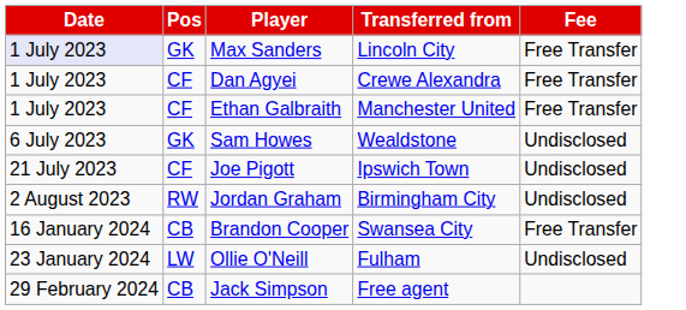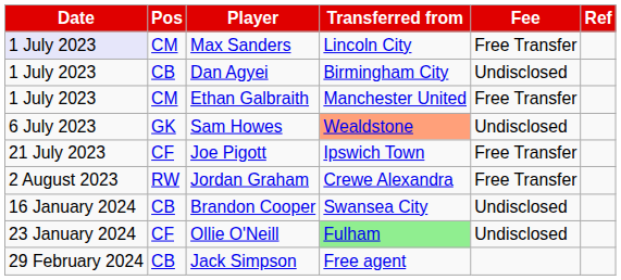 <table class="wikitable plainrowheaders sortable">
 <tr>
 <th style="background:#E00000;color:white">Date</th>
 <th style="background:#E00000;color:white">Pos</th>
 <th style="background:#E00000;color:white">Player</th>
 <th style="background:#E00000;color:white">Transferred from</th>
 <th style="background:#E00000;color:white">Fee</th>
+<th style="background:#E00000;color:white">Ref</th>
 </tr>
 <tr>
 <td style="background: lavender;">1 July 2023</td>
-<td><a href='#'>GK</a></td>
+<td><a href='#'>CM</a></td>
 <td> <a href='#'>Max Sanders</a></td>
 <td> <a href='#'>Lincoln City</a></td>
 <td>Free Transfer</td>
+<td></td>
 </tr>
 <tr>
 <td>1 July 2023</td>
-<td><a href='#'>CF</a></td>
+<td><a href='#'>CB</a></td>
 <td> <a href='#'>Dan Agyei</a></td>
-<td> <a href='#'>Crewe Alexandra</a></td>
-<td>Free Transfer</td>
+<td> <a href='#'>Birmingham City</a></td>
+<td>Undisclosed</td>
+<td></td>
 </tr>
 <tr>
 <td>1 July 2023</td>
-<td><a href='#'>CF</a></td>
+<td><a href='#'>CM</a></td>
 <td> <a href='#'>Ethan Galbraith</a></td>
 <td> <a href='#'>Manchester United</a></td>
 <td>Free Transfer</td>
+<td></td>
 </tr>
 <tr>
 <td>6 July 2023</td>
 <td><a href='#'>GK</a></td>
 <td> <a href='#'>Sam Howes</a></td>
-<td> <a href='#'>Wealdstone</a></td>
+<td style="background: lightsalmon;"> <a href='#'>Wealdstone</a></td>
 <td>Undisclosed</td>
+<td></td>
 </tr>
 <tr>
 <td>21 July 2023</td>
 <td><a href='#'>CF</a></td>
 <td> <a href='#'>Joe Pigott</a></td>
 <td> <a href='#'>Ipswich Town</a></td>
-<td>Undisclosed</td>
+<td>Free Transfer</td>
+<td></td>
 </tr>
 <tr>
 <td>2 August 2023</td>
 <td><a href='#'>RW</a></td>
 <td> <a href='#'>Jordan Graham</a></td>
-<td> <a href='#'>Birmingham City</a></td>
-<td>Undisclosed</td>
+<td> <a href='#'>Crewe Alexandra</a></td>
+<td>Free Transfer</td>
+<td></td>
 </tr>
 <tr>
 <td>16 January 2024</td>
 <td><a href='#'>CB</a></td>
 <td> <a href='#'>Brandon Cooper</a></td>
 <td> <a href='#'>Swansea City</a></td>
-<td>Free Transfer</td>
+<td>Undisclosed</td>
+<td></td>
 </tr>
 <tr>
 <td>23 January 2024</td>
-<td><a href='#'>LW</a></td>
+<td><a href='#'>CF</a></td>
 <td> <a href='#'>Ollie O'Neill</a></td>
-<td> <a href='#'>Fulham</a></td>
+<td style="background: lightgreen;"> <a href='#'>Fulham</a></td>
 <td>Undisclosed</td>
+<td></td>
 </tr>
 <tr>
 <td>29 February 2024</td>
 <td><a href='#'>CB</a></td>
 <td> <a href='#'>Jack Simpson</a></td>
 <td> <a href='#'>Free agent</a></td>
 <td></td>
+<td></td>
 </tr>
 </table>
